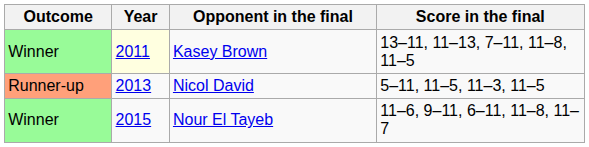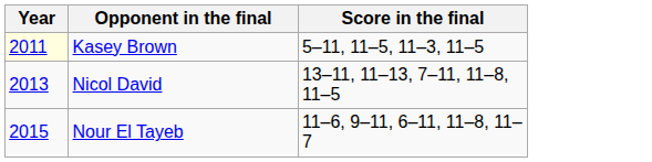 <table class="sortable wikitable">
 <tr>
-<th width="100">Outcome</th>
 <th width="50">Year</th>
 <th width="200">Opponent in the final</th>
 <th width="200">Score in the final</th>
 </tr>
 <tr>
-<td bgcolor="98FB98">Winner</td>
 <td style="background: lightyellow;"><a href='#'>2011</a></td>
 <td> <a href='#'>Kasey Brown</a></td>
+<td>5–11, 11–5, 11–3, 11–5</td>
+</tr>
+<tr>
+<td><a href='#'>2013</a></td>
+<td> <a href='#'>Nicol David</a></td>
 <td>13–11, 11–13, 7–11, 11–8, 11–5</td>
 </tr>
 <tr>
-<td bgcolor="ffa07a">Runner-up</td>
-<td><a href='#'>2013</a></td>
-<td> <a href='#'>Nicol David</a></td>
-<td>5–11, 11–5, 11–3, 11–5</td>
-</tr>
-<tr>
-<td bgcolor="98FB98">Winner</td>
 <td><a href='#'>2015</a></td>
 <td> <a href='#'>Nour El Tayeb</a></td>
 <td>11–6, 9–11, 6–11, 11–8, 11–7</td>
 </tr>
 </table>
